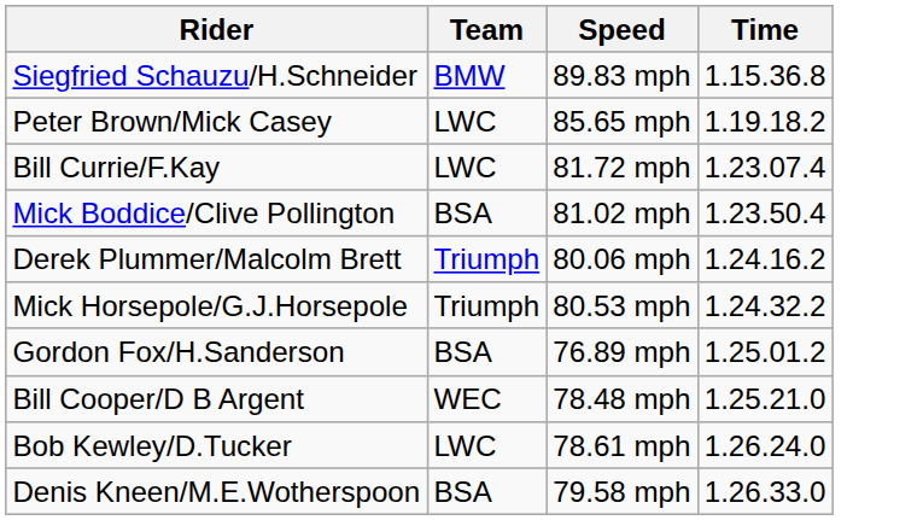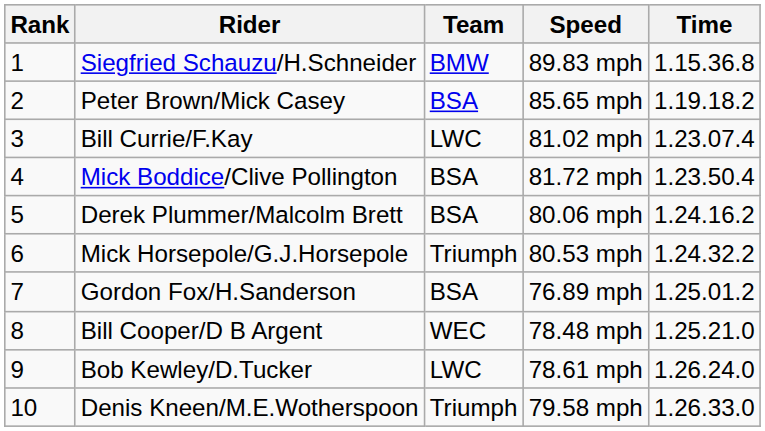 <table class="wikitable" style="font-size: 95%;">
 <tr style="background:#efefef;">
+<th>Rank</th>
 <th>Rider</th>
 <th>Team</th>
 <th>Speed</th>
 <th>Time</th>
 </tr>
 <tr>
+<td>1</td>
 <td> <a href='#'>Siegfried Schauzu</a>/H.Schneider</td>
 <td><a href='#'>BMW</a></td>
 <td>89.83 mph</td>
 <td>1.15.36.8</td>
 </tr>
 <tr>
+<td>2</td>
 <td> Peter Brown/Mick Casey</td>
-<td>LWC</td>
+<td><a href='#'>BSA</a></td>
 <td>85.65 mph</td>
 <td>1.19.18.2</td>
 </tr>
 <tr>
+<td>3</td>
 <td> 	Bill Currie/F.Kay</td>
 <td>LWC</td>
-<td>81.72 mph</td>
+<td>81.02 mph</td>
 <td>1.23.07.4</td>
 </tr>
 <tr>
+<td>4</td>
 <td> 	<a href='#'>Mick Boddice</a>/Clive Pollington</td>
 <td>BSA</td>
-<td>81.02 mph</td>
+<td>81.72 mph</td>
 <td>1.23.50.4</td>
 </tr>
 <tr>
+<td>5</td>
 <td> 	Derek Plummer/Malcolm Brett</td>
-<td><a href='#'>Triumph</a></td>
+<td>BSA</td>
 <td>80.06 mph</td>
 <td>1.24.16.2</td>
 </tr>
 <tr>
+<td>6</td>
 <td> Mick Horsepole/G.J.Horsepole</td>
 <td>Triumph</td>
 <td>80.53 mph</td>
 <td>1.24.32.2</td>
 </tr>
 <tr>
+<td>7</td>
 <td>  Gordon Fox/H.Sanderson</td>
 <td>BSA</td>
 <td>76.89 mph</td>
 <td>1.25.01.2</td>
 </tr>
 <tr>
+<td>8</td>
 <td> 	Bill Cooper/D B Argent</td>
 <td>WEC</td>
 <td>78.48 mph</td>
 <td>1.25.21.0</td>
 </tr>
 <tr>
+<td>9</td>
 <td> 	Bob Kewley/D.Tucker</td>
 <td>LWC</td>
 <td>78.61 mph</td>
 <td>1.26.24.0</td>
 </tr>
 <tr>
+<td>10</td>
 <td> 	Denis Kneen/M.E.Wotherspoon</td>
-<td>BSA</td>
+<td>Triumph</td>
 <td>79.58 mph</td>
 <td>1.26.33.0</td>
 </tr>
 </table>
